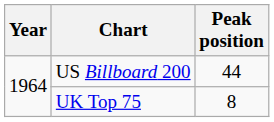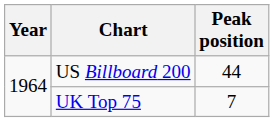 <table class="wikitable">
 <tr>
 <th>Year</th>
 <th>Chart</th>
 <th>Peak<br>position</th>
 </tr>
 <tr>
 <td rowspan="2">1964</td>
 <td>US <a href='#'><em>Billboard</em> 200</a></td>
 <td style="text-align:center;">44</td>
 </tr>
 <tr>
 <td><a href='#'>UK Top 75</a></td>
-<td style="text-align:center;">8</td>
+<td style="text-align:center;">7</td>
 </tr>
 </table>
